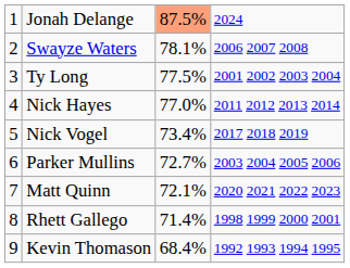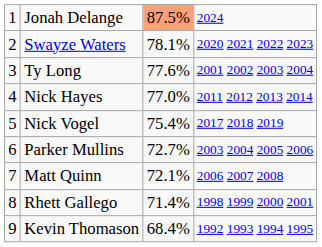 <table class="wikitable">
 <tr>
 </tr>
 <tr>
 <td>1</td>
 <td>Jonah Delange</td>
 <td style="background: lightsalmon;"><abbr>87.5%</abbr> </td>
 <td style="font-size:80%;"><a href='#'>2024</a></td>
 </tr>
 <tr>
 <td>2</td>
 <td><a href='#'>Swayze Waters</a></td>
 <td><abbr>78.1%</abbr></td>
-<td style="font-size:80%;"><a href='#'>2006</a> <a href='#'>2007</a> <a href='#'>2008</a></td>
+<td style="font-size:80%;"><a href='#'>2020</a> <a href='#'>2021</a> <a href='#'>2022</a> <a href='#'>2023</a></td>
 </tr>
 <tr>
 <td>3</td>
 <td>Ty Long</td>
-<td><abbr>77.5%</abbr></td>
+<td><abbr>77.6%</abbr></td>
 <td style="font-size:80%;"><a href='#'>2001</a> <a href='#'>2002</a> <a href='#'>2003</a> <a href='#'>2004</a></td>
 </tr>
 <tr>
 <td>4</td>
 <td>Nick Hayes</td>
 <td><abbr>77.0%</abbr></td>
 <td style="font-size:80%;"><a href='#'>2011</a> <a href='#'>2012</a> <a href='#'>2013</a> <a href='#'>2014</a></td>
 </tr>
 <tr>
 <td>5</td>
 <td>Nick Vogel</td>
-<td><abbr>73.4%</abbr></td>
+<td><abbr>75.4%</abbr></td>
 <td style="font-size:80%;"><a href='#'>2017</a> <a href='#'>2018</a> <a href='#'>2019</a></td>
 </tr>
 <tr>
 <td>6</td>
 <td>Parker Mullins</td>
 <td><abbr>72.7%</abbr></td>
 <td style="font-size:80%;"><a href='#'>2003</a> <a href='#'>2004</a> <a href='#'>2005</a> <a href='#'>2006</a></td>
 </tr>
 <tr>
 <td>7</td>
 <td>Matt Quinn</td>
 <td><abbr>72.1%</abbr></td>
-<td style="font-size:80%;"><a href='#'>2020</a> <a href='#'>2021</a> <a href='#'>2022</a> <a href='#'>2023</a></td>
+<td style="font-size:80%;"><a href='#'>2006</a> <a href='#'>2007</a> <a href='#'>2008</a></td>
 </tr>
 <tr>
 <td>8</td>
 <td>Rhett Gallego</td>
 <td><abbr>71.4%</abbr></td>
 <td style="font-size:80%;"><a href='#'>1998</a> <a href='#'>1999</a> <a href='#'>2000</a> <a href='#'>2001</a></td>
 </tr>
 <tr>
 <td>9</td>
 <td>Kevin Thomason</td>
 <td><abbr>68.4%</abbr></td>
 <td style="font-size:80%;"><a href='#'>1992</a> <a href='#'>1993</a> <a href='#'>1994</a> <a href='#'>1995</a></td>
 </tr>
 </table>
